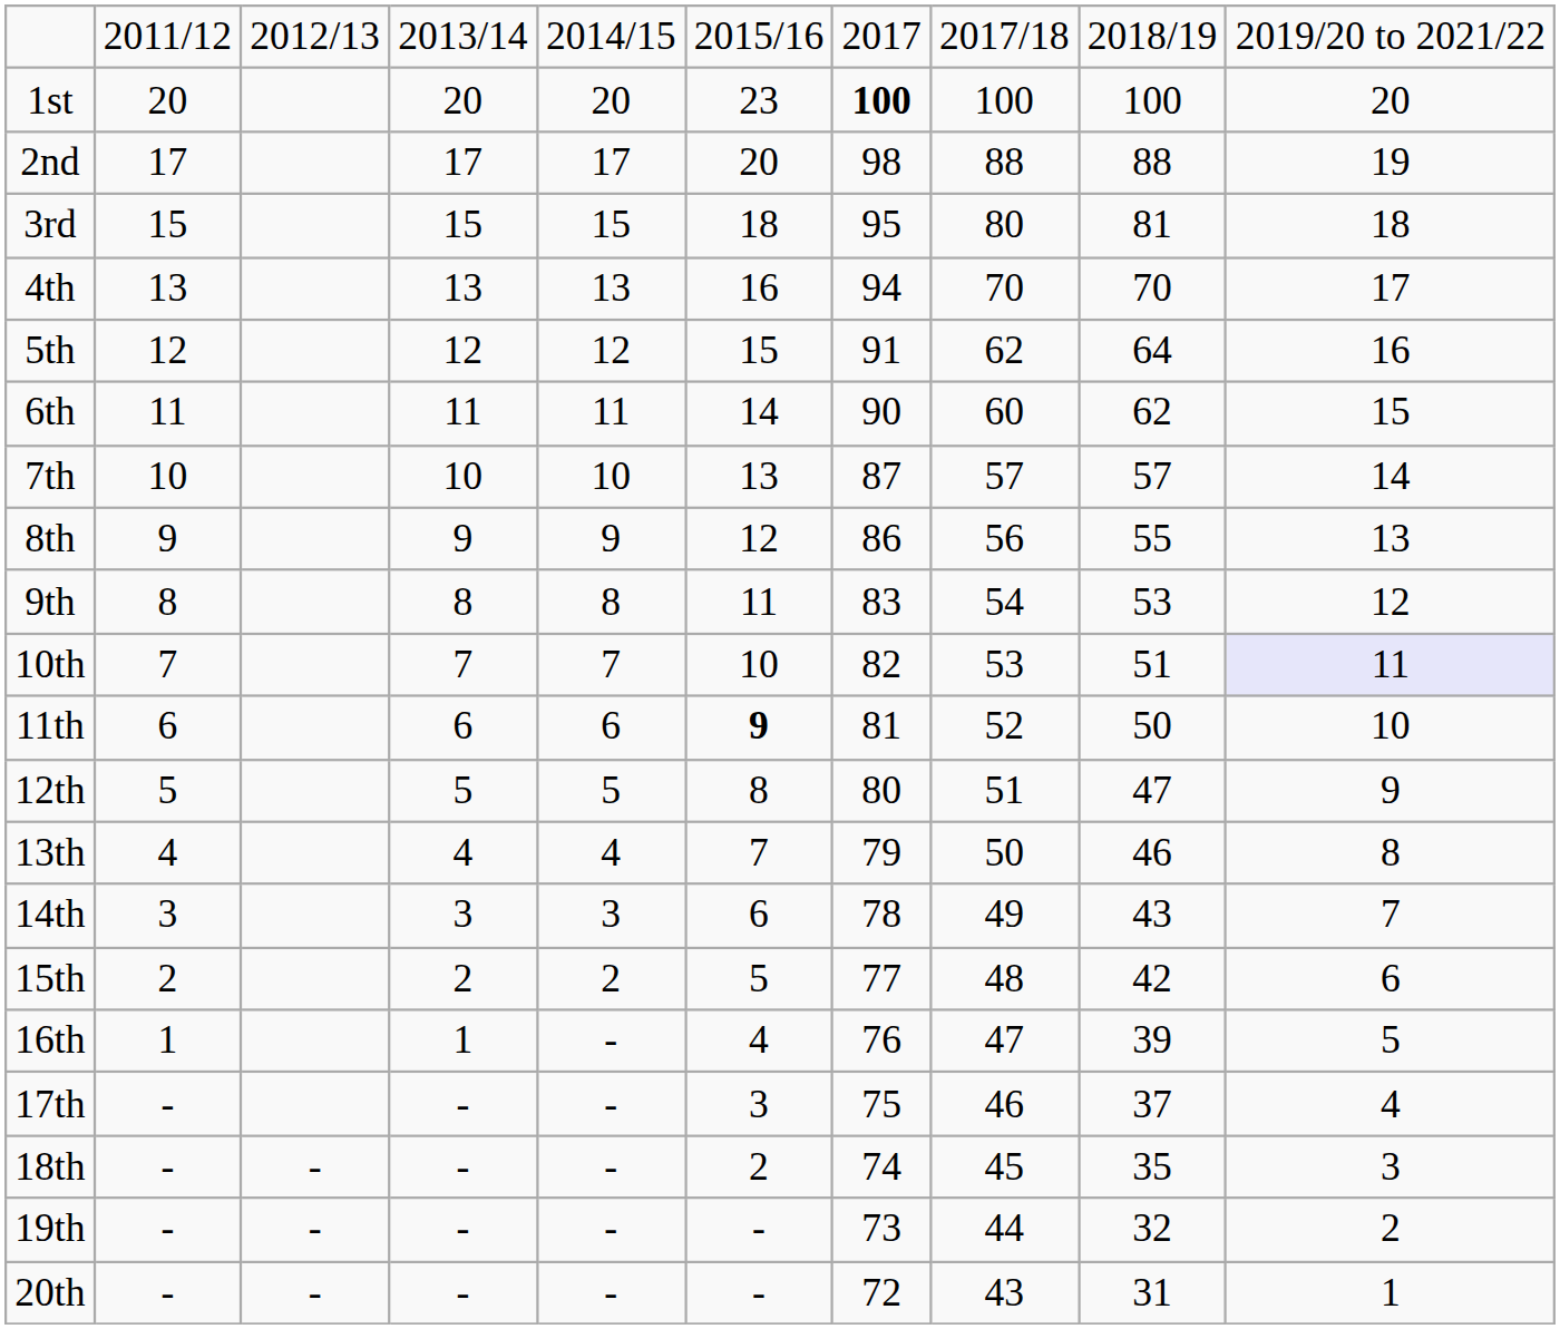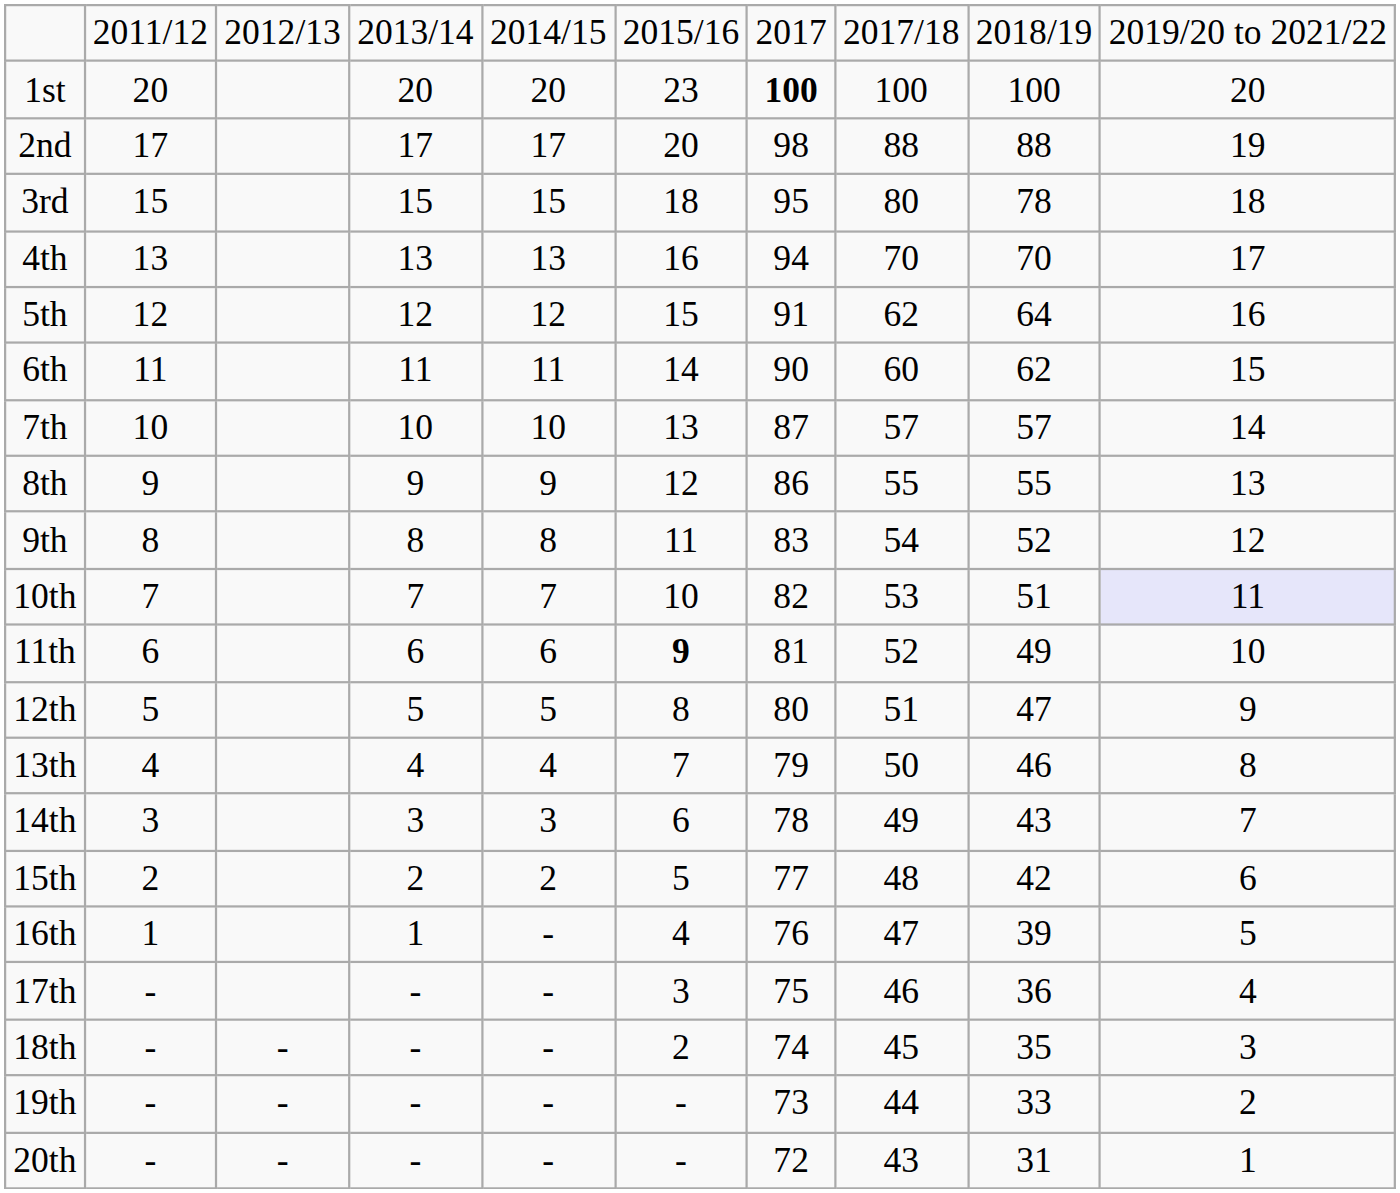 <table style="font-size: 100%; text-align: center;" class="wikitable">
 <tr>
 <td></td>
 <td>2011/12</td>
 <td>2012/13</td>
 <td>2013/14</td>
 <td>2014/15</td>
 <td>2015/16</td>
 <td>2017</td>
 <td>2017/18</td>
 <td>2018/19</td>
 <td>2019/20 to 2021/22</td>
 </tr>
 <tr>
 <td style="text-align:center;">1st</td>
 <td>20</td>
 <td></td>
 <td>20</td>
 <td>20</td>
 <td>23</td>
 <td><strong>100</strong></td>
 <td>100</td>
 <td>100</td>
 <td>20</td>
 </tr>
 <tr>
 <td style="text-align:center;">2nd</td>
 <td>17</td>
 <td></td>
 <td>17</td>
 <td>17</td>
 <td>20</td>
 <td>98</td>
 <td>88</td>
 <td>88</td>
 <td>19</td>
 </tr>
 <tr>
 <td style="text-align:center;">3rd</td>
 <td>15</td>
 <td></td>
 <td>15</td>
 <td>15</td>
 <td>18</td>
 <td>95</td>
 <td>80</td>
-<td>81</td>
+<td>78</td>
 <td>18</td>
 </tr>
 <tr>
 <td style="text-align:center;">4th</td>
 <td>13</td>
 <td></td>
 <td>13</td>
 <td>13</td>
 <td>16</td>
 <td>94</td>
 <td>70</td>
 <td>70</td>
 <td>17</td>
 </tr>
 <tr>
 <td style="text-align:center;">5th</td>
 <td>12</td>
 <td></td>
 <td>12</td>
 <td>12</td>
 <td>15</td>
 <td>91</td>
 <td>62</td>
 <td>64</td>
 <td>16</td>
 </tr>
 <tr>
 <td style="text-align:center;">6th</td>
 <td>11</td>
 <td></td>
 <td>11</td>
 <td>11</td>
 <td>14</td>
 <td>90</td>
 <td>60</td>
 <td>62</td>
 <td>15</td>
 </tr>
 <tr>
 <td style="text-align:center;">7th</td>
 <td>10</td>
 <td></td>
 <td>10</td>
 <td>10</td>
 <td>13</td>
 <td>87</td>
 <td>57</td>
 <td>57</td>
 <td>14</td>
 </tr>
 <tr>
 <td style="text-align:center;">8th</td>
 <td>9</td>
 <td></td>
 <td>9</td>
 <td>9</td>
 <td>12</td>
 <td>86</td>
-<td>56</td>
+<td>55</td>
 <td>55</td>
 <td>13</td>
 </tr>
 <tr>
 <td style="text-align:center;">9th</td>
 <td>8</td>
 <td></td>
 <td>8</td>
 <td>8</td>
 <td>11</td>
 <td>83</td>
 <td>54</td>
-<td>53</td>
+<td>52</td>
 <td>12</td>
 </tr>
 <tr>
 <td style="text-align:center;">10th</td>
 <td>7</td>
 <td></td>
 <td>7</td>
 <td>7</td>
 <td>10</td>
 <td>82</td>
 <td>53</td>
 <td>51</td>
 <td style="background: lavender;">11</td>
 </tr>
 <tr>
 <td style="text-align:center;">11th</td>
 <td>6</td>
 <td></td>
 <td>6</td>
 <td>6</td>
 <td><strong>9</strong></td>
 <td>81</td>
 <td>52</td>
-<td>50</td>
+<td>49</td>
 <td>10</td>
 </tr>
 <tr>
 <td style="text-align:center;">12th</td>
 <td>5</td>
 <td></td>
 <td>5</td>
 <td>5</td>
 <td>8</td>
 <td>80</td>
 <td>51</td>
 <td>47</td>
 <td>9</td>
 </tr>
 <tr>
 <td style="text-align:center;">13th</td>
 <td>4</td>
 <td></td>
 <td>4</td>
 <td>4</td>
 <td>7</td>
 <td>79</td>
 <td>50</td>
 <td>46</td>
 <td>8</td>
 </tr>
 <tr>
 <td style="text-align:center;">14th</td>
 <td>3</td>
 <td></td>
 <td>3</td>
 <td>3</td>
 <td>6</td>
 <td>78</td>
 <td>49</td>
 <td>43</td>
 <td>7</td>
 </tr>
 <tr>
 <td style="text-align:center;">15th</td>
 <td>2</td>
 <td></td>
 <td>2</td>
 <td>2</td>
 <td>5</td>
 <td>77</td>
 <td>48</td>
 <td>42</td>
 <td>6</td>
 </tr>
 <tr>
 <td>16th</td>
 <td>1</td>
 <td></td>
 <td>1</td>
 <td>-</td>
 <td>4</td>
 <td>76</td>
 <td>47</td>
 <td>39</td>
 <td>5</td>
 </tr>
 <tr>
 <td style="text-align:center;">17th</td>
 <td>-</td>
 <td></td>
 <td>-</td>
 <td>-</td>
 <td>3</td>
 <td>75</td>
 <td>46</td>
-<td>37</td>
+<td>36</td>
 <td>4</td>
 </tr>
 <tr>
 <td>18th</td>
 <td>-</td>
 <td>-</td>
 <td>-</td>
 <td>-</td>
 <td>2</td>
 <td>74</td>
 <td>45</td>
 <td>35</td>
 <td>3</td>
 </tr>
 <tr>
 <td>19th</td>
 <td>-</td>
 <td>-</td>
 <td>-</td>
 <td>-</td>
 <td>-</td>
 <td>73</td>
 <td>44</td>
-<td>32</td>
+<td>33</td>
 <td>2</td>
 </tr>
 <tr>
 <td>20th</td>
 <td>-</td>
 <td>-</td>
 <td>-</td>
 <td>-</td>
 <td>-</td>
 <td>72</td>
 <td>43</td>
 <td>31</td>
 <td>1</td>
 </tr>
 </table>
